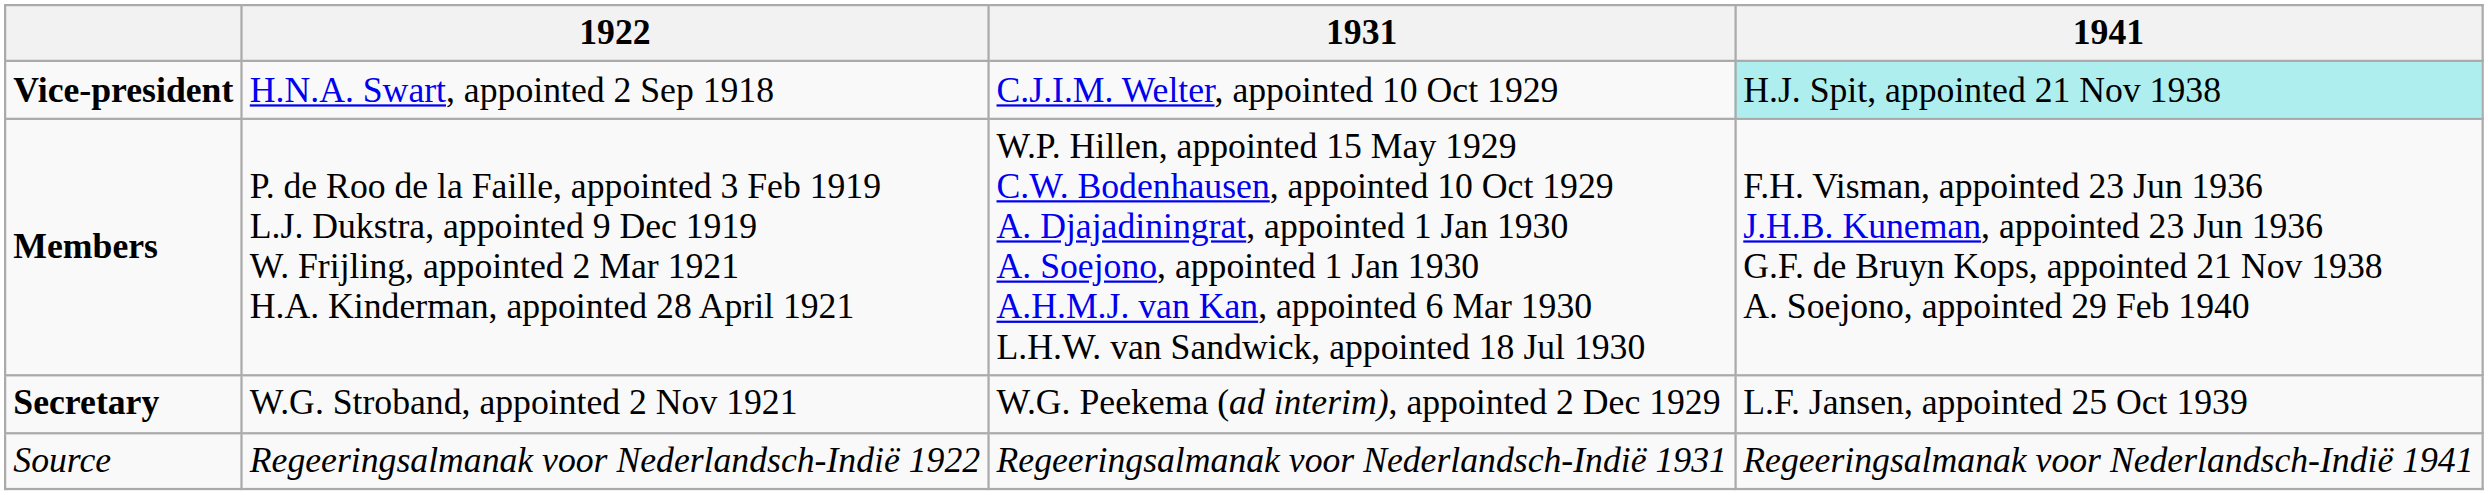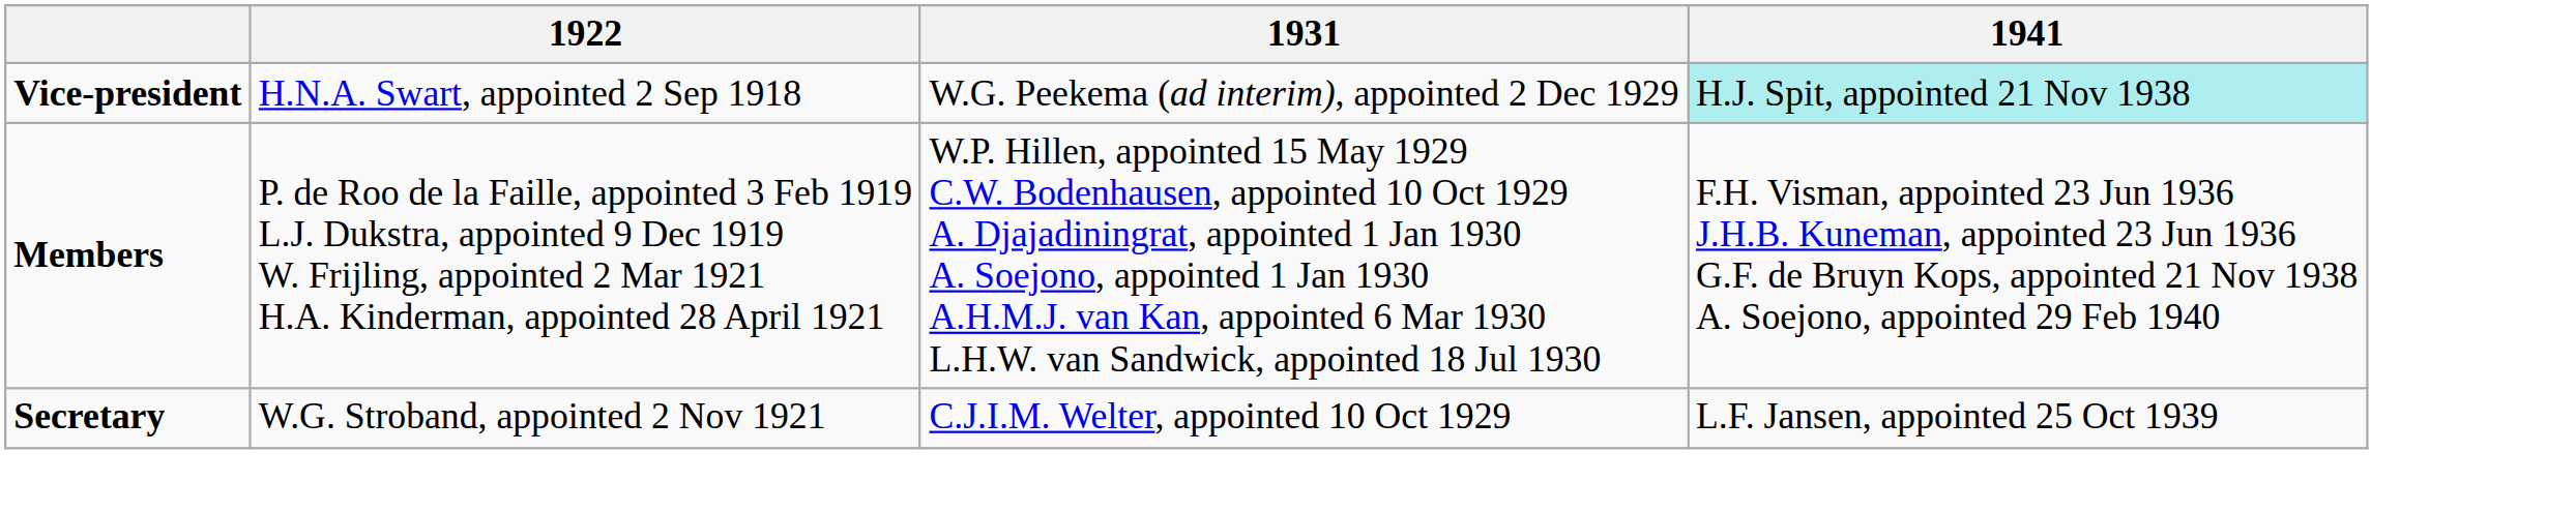 <table class="wikitable">
 <tr>
 <th></th>
 <th>1922</th>
 <th>1931</th>
 <th>1941</th>
 </tr>
 <tr>
 <td><strong>Vice-president</strong></td>
 <td><a href='#'>H.N.A. Swart</a>, appointed 2 Sep 1918</td>
-<td><a href='#'>C.J.I.M. Welter</a>, appointed 10 Oct 1929</td>
+<td>W.G. Peekema (<em>ad interim)</em>, appointed 2 Dec 1929</td>
 <td style="background: paleturquoise;">H.J. Spit, appointed 21 Nov 1938</td>
 </tr>
 <tr>
 <td><strong>Members</strong></td>
 <td>P. de Roo de la Faille, appointed 3 Feb 1919<br>L.J. Dukstra, appointed 9 Dec 1919<br>W. Frijling, appointed 2 Mar 1921<br>H.A. Kinderman, appointed 28 April 1921</td>
 <td>W.P. Hillen, appointed  15 May 1929<br><a href='#'>C.W. Bodenhausen</a>, appointed  10 Oct 1929<br><a href='#'>A. Djajadiningrat</a>, appointed 1 Jan 1930<br><a href='#'>A. Soejono</a>, appointed 1 Jan 1930<br><a href='#'>A.H.M.J. van Kan</a>, appointed 6 Mar 1930<br>L.H.W. van Sandwick, appointed 18 Jul 1930</td>
 <td>F.H. Visman, appointed 23 Jun 1936<br><a href='#'>J.H.B. Kuneman</a>, appointed 23 Jun 1936<br>G.F. de Bruyn Kops, appointed 21 Nov 1938<br>A. Soejono, appointed 29 Feb 1940</td>
 </tr>
 <tr>
 <td><strong>Secretary</strong></td>
 <td>W.G. Stroband, appointed 2 Nov 1921</td>
-<td>W.G. Peekema (<em>ad interim)</em>, appointed 2 Dec 1929</td>
+<td><a href='#'>C.J.I.M. Welter</a>, appointed 10 Oct 1929</td>
 <td>L.F. Jansen, appointed  25 Oct 1939</td>
 </tr>
-<tr>
-<td><em>Source</em></td>
-<td><em>Regeeringsalmanak voor Nederlandsch-Indië 1922</em></td>
-<td><em>Regeeringsalmanak voor Nederlandsch-Indië 1931</em></td>
-<td><em>Regeeringsalmanak voor Nederlandsch-Indië 1941</em></td>
-</tr>
 </table>
